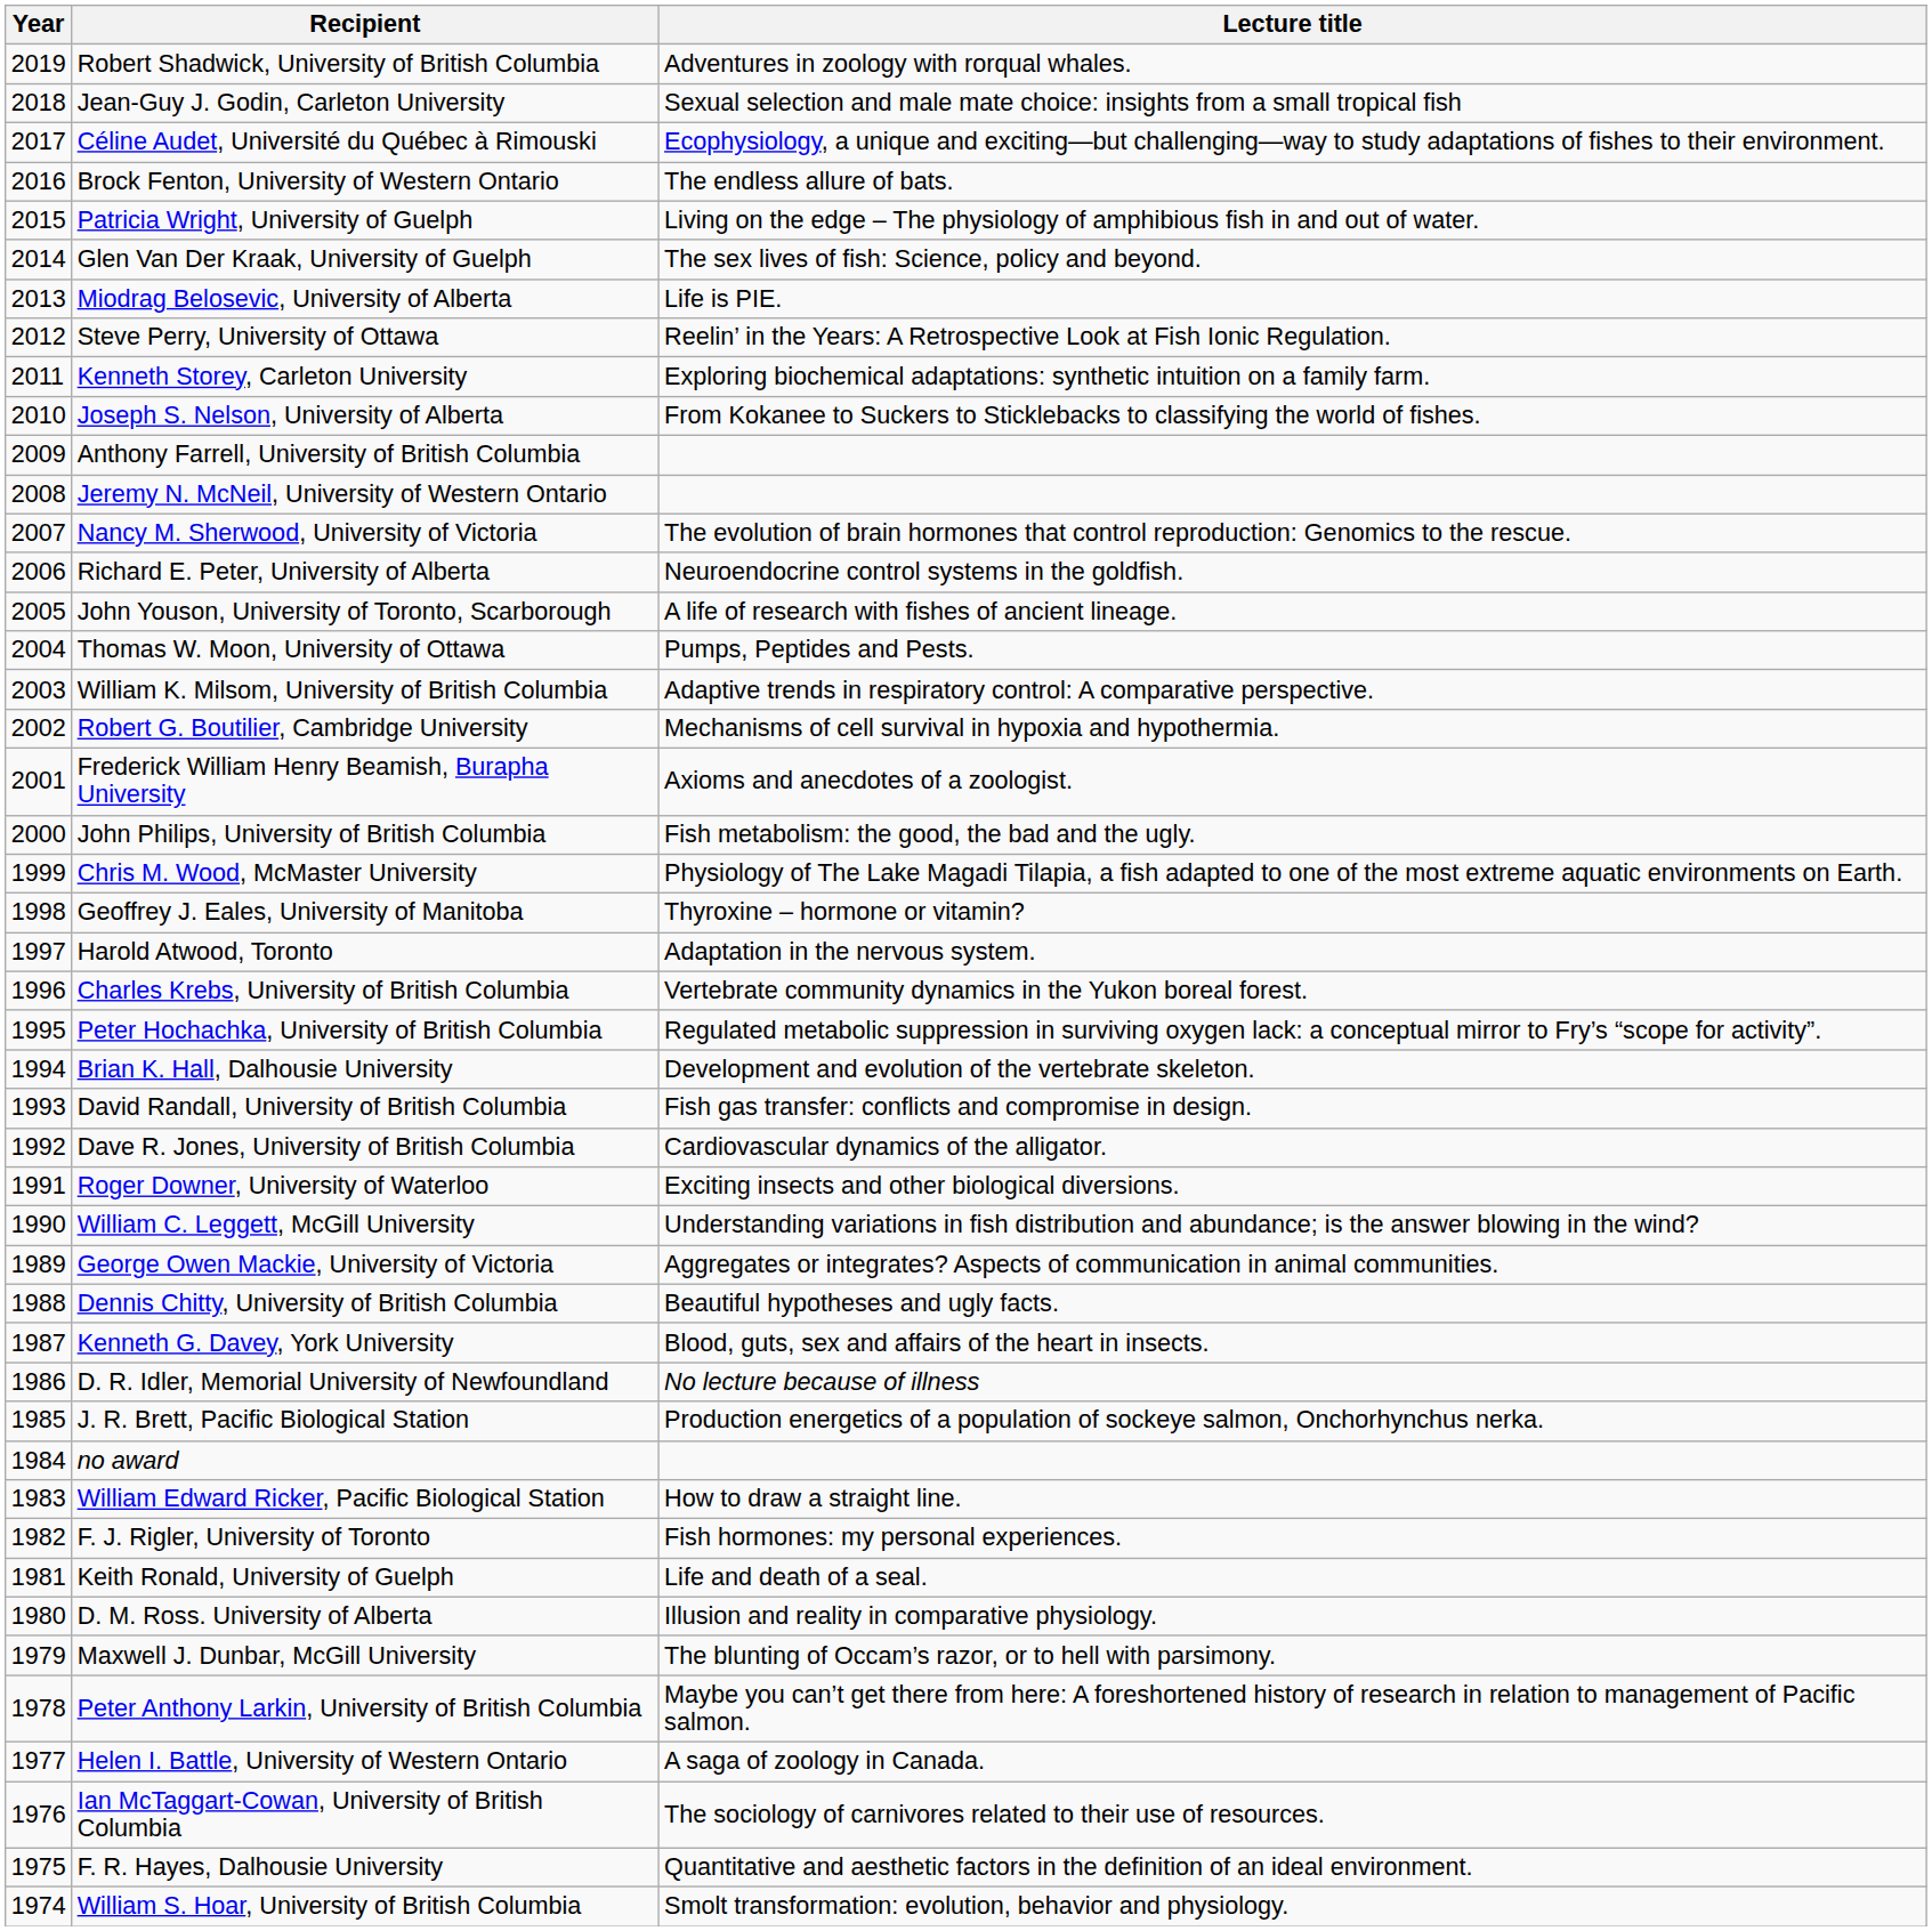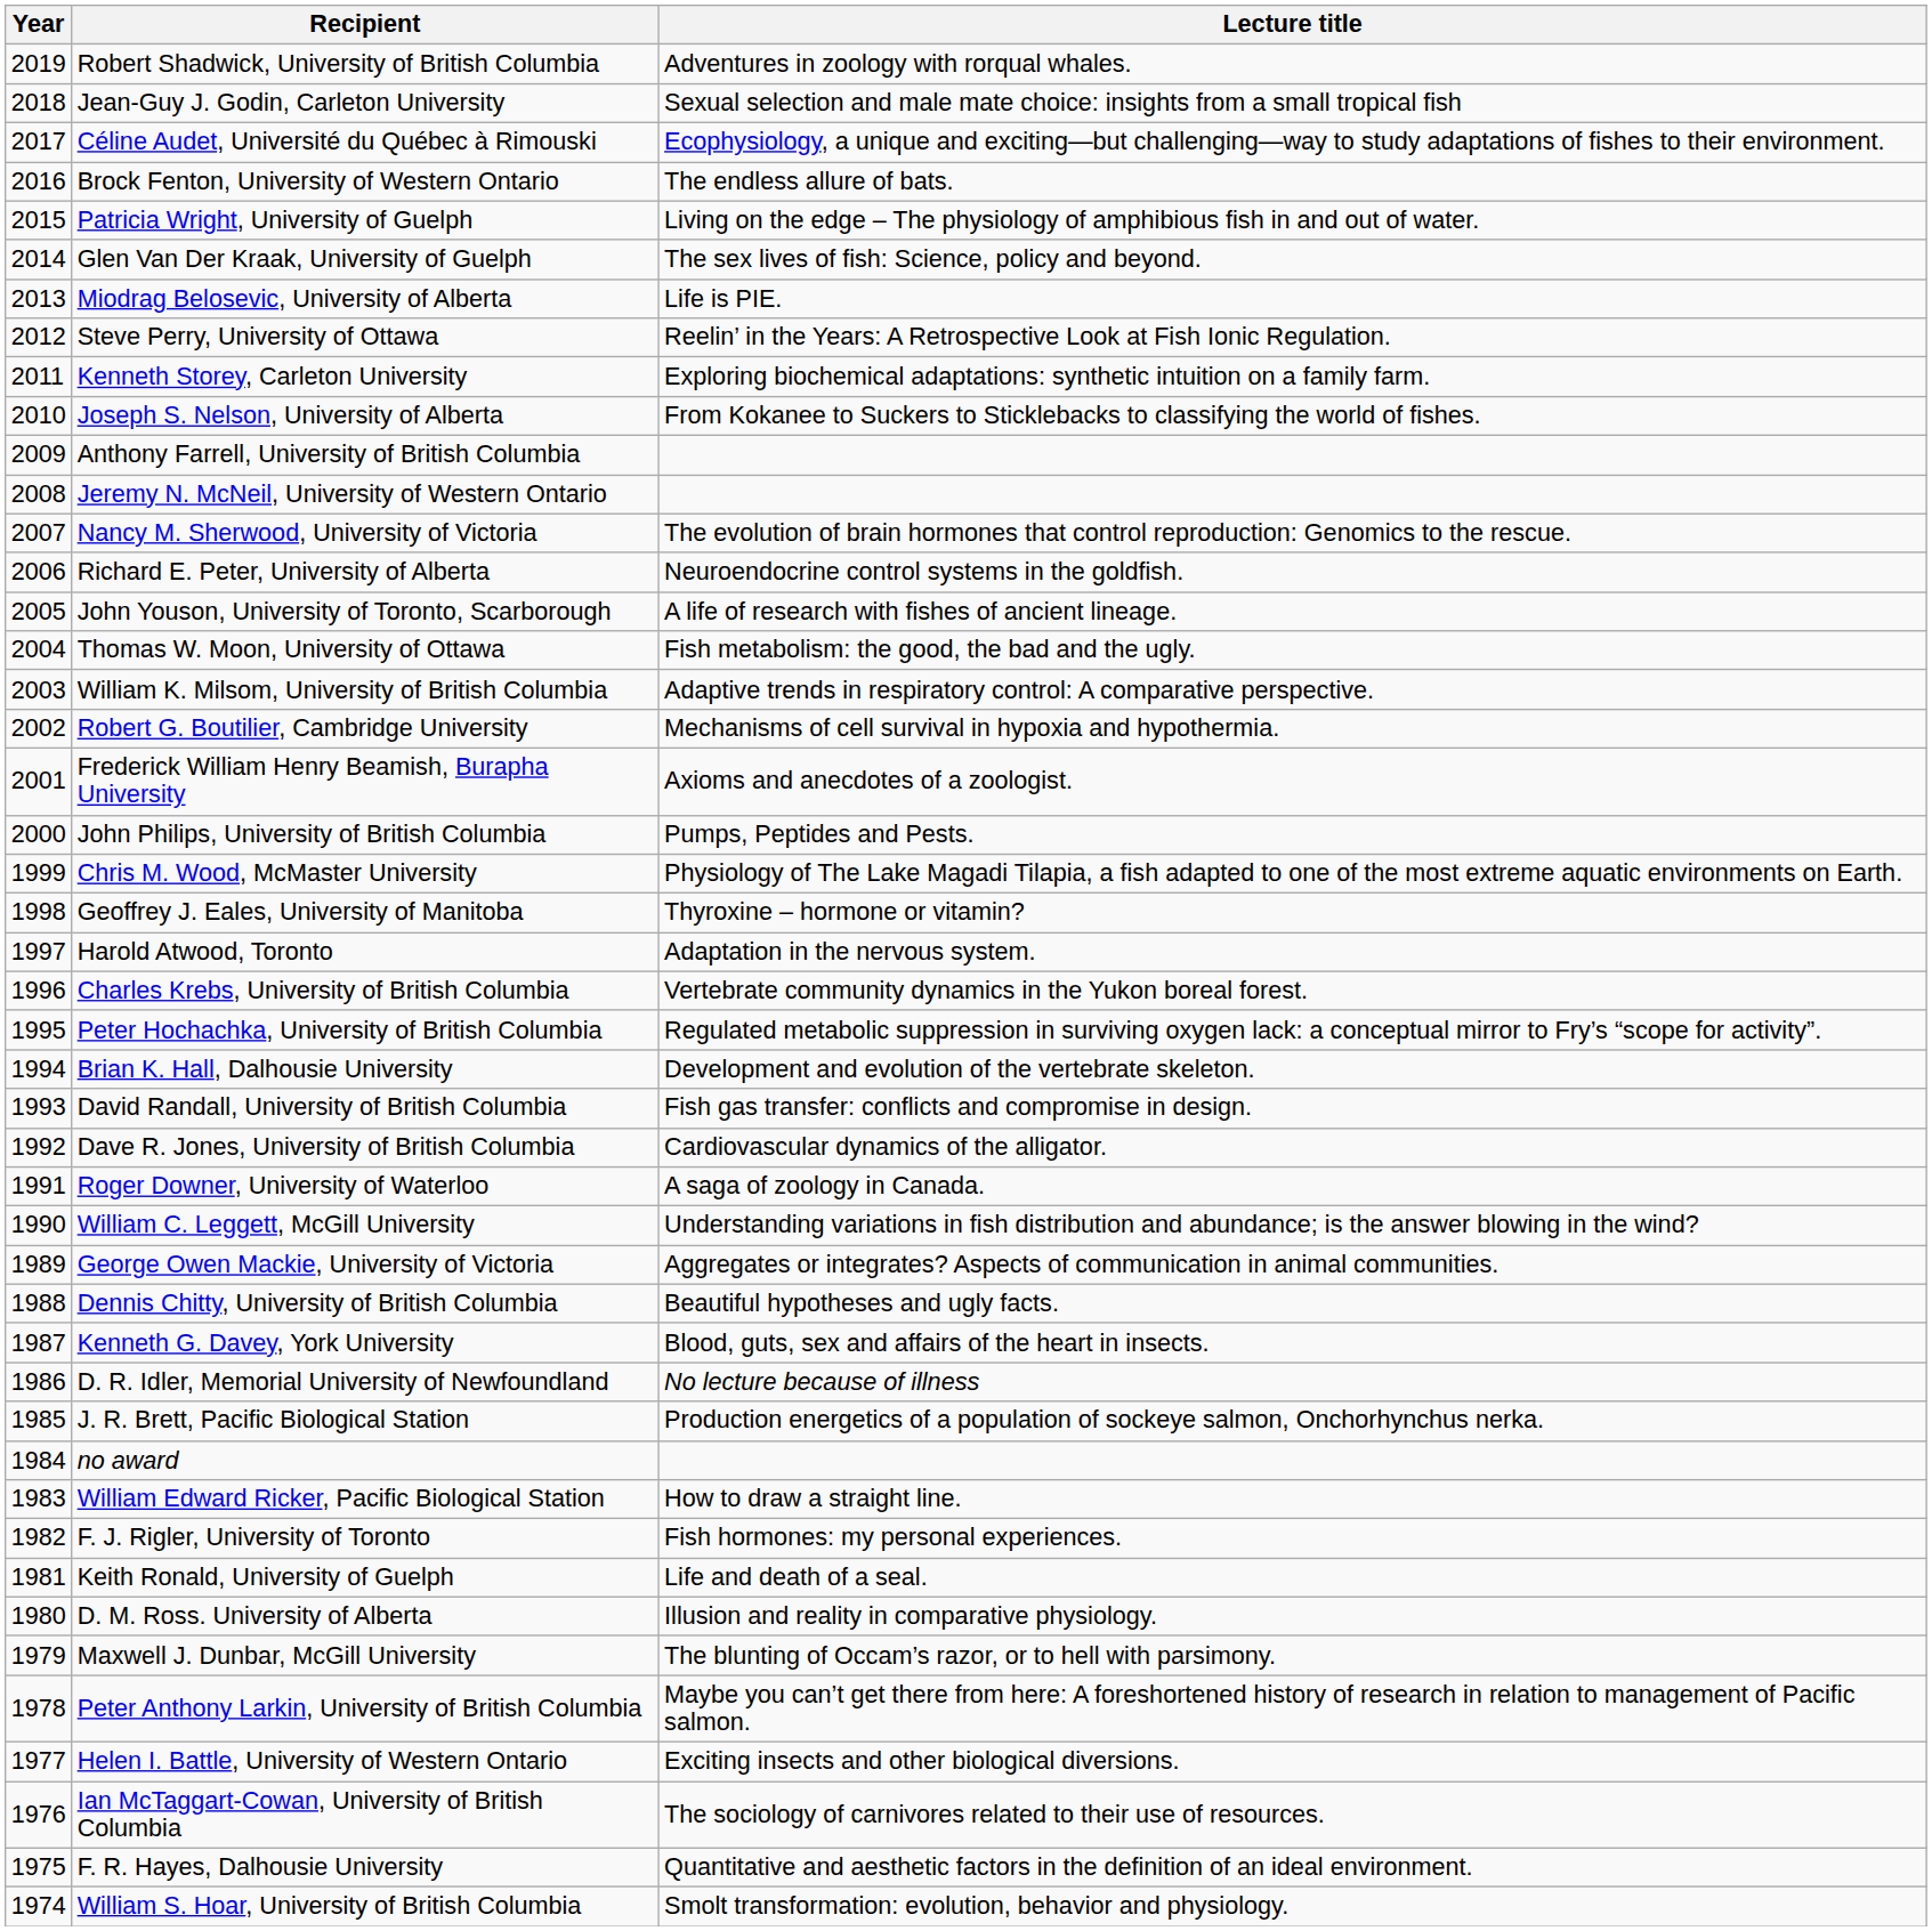 <table class="wikitable">
 <tr>
 <th>Year</th>
 <th>Recipient</th>
 <th>Lecture title</th>
 </tr>
 <tr>
 <td>2019</td>
 <td>Robert Shadwick, University of British Columbia</td>
 <td>Adventures in zoology with rorqual whales.</td>
 </tr>
 <tr>
 <td>2018</td>
 <td>Jean-Guy J. Godin, Carleton University</td>
 <td>Sexual selection and male mate choice: insights from a small tropical fish</td>
 </tr>
 <tr>
 <td>2017</td>
 <td><a href='#'>Céline Audet</a>, Université du Québec à Rimouski</td>
 <td><a href='#'>Ecophysiology</a>, a unique and exciting—but challenging—way to study adaptations of fishes to their environment.</td>
 </tr>
 <tr>
 <td>2016</td>
 <td>Brock Fenton, University of Western Ontario</td>
 <td>The endless allure of bats.</td>
 </tr>
 <tr>
 <td>2015</td>
 <td><a href='#'>Patricia Wright</a>, University of Guelph</td>
 <td>Living on the edge – The physiology of amphibious fish in and out of water.</td>
 </tr>
 <tr>
 <td>2014</td>
 <td>Glen Van Der Kraak, University of Guelph</td>
 <td>The sex lives of fish: Science, policy and beyond.</td>
 </tr>
 <tr>
 <td>2013</td>
 <td><a href='#'>Miodrag Belosevic</a>, University of Alberta</td>
 <td>Life is PIE.</td>
 </tr>
 <tr>
 <td>2012</td>
 <td>Steve Perry, University of Ottawa</td>
 <td>Reelin’ in the Years: A Retrospective Look at Fish Ionic Regulation.</td>
 </tr>
 <tr>
 <td>2011</td>
 <td><a href='#'>Kenneth Storey</a>, Carleton University</td>
 <td>Exploring biochemical adaptations: synthetic intuition on a family farm.</td>
 </tr>
 <tr>
 <td>2010</td>
 <td><a href='#'>Joseph S. Nelson</a>, University of Alberta</td>
 <td>From Kokanee to Suckers to Sticklebacks to classifying the world of fishes.</td>
 </tr>
 <tr>
 <td>2009</td>
 <td>Anthony Farrell, University of British Columbia</td>
 <td></td>
 </tr>
 <tr>
 <td>2008</td>
 <td><a href='#'>Jeremy N. McNeil</a>, University of Western Ontario</td>
 <td></td>
 </tr>
 <tr>
 <td>2007</td>
 <td><a href='#'>Nancy M. Sherwood</a>, University of Victoria</td>
 <td>The evolution of brain hormones that control reproduction: Genomics to the rescue.</td>
 </tr>
 <tr>
 <td>2006</td>
 <td>Richard E. Peter, University of Alberta</td>
 <td>Neuroendocrine control systems in the goldfish.</td>
 </tr>
 <tr>
 <td>2005</td>
 <td>John Youson, University of Toronto, Scarborough</td>
 <td>A life of research with fishes of ancient lineage.</td>
 </tr>
 <tr>
 <td>2004</td>
 <td>Thomas W. Moon, University of Ottawa</td>
-<td>Pumps, Peptides and Pests.</td>
+<td>Fish metabolism: the good, the bad and the ugly.</td>
 </tr>
 <tr>
 <td>2003</td>
 <td>William K. Milsom, University of British Columbia</td>
 <td>Adaptive trends in respiratory control: A comparative perspective.</td>
 </tr>
 <tr>
 <td>2002</td>
 <td><a href='#'>Robert G. Boutilier</a>, Cambridge University</td>
 <td>Mechanisms of cell survival in hypoxia and hypothermia.</td>
 </tr>
 <tr>
 <td>2001</td>
 <td>Frederick William Henry Beamish, <a href='#'>Burapha University</a></td>
 <td>Axioms and anecdotes of a zoologist.</td>
 </tr>
 <tr>
 <td>2000</td>
 <td>John Philips, University of British Columbia</td>
-<td>Fish metabolism: the good, the bad and the ugly.</td>
+<td>Pumps, Peptides and Pests.</td>
 </tr>
 <tr>
 <td>1999</td>
 <td><a href='#'>Chris M. Wood</a>, McMaster University</td>
 <td>Physiology of The Lake Magadi Tilapia, a fish adapted to one of the most extreme aquatic environments on Earth.</td>
 </tr>
 <tr>
 <td>1998</td>
 <td>Geoffrey J. Eales, University of Manitoba</td>
 <td>Thyroxine – hormone or vitamin?</td>
 </tr>
 <tr>
 <td>1997</td>
 <td>Harold Atwood, Toronto</td>
 <td>Adaptation in the nervous system.</td>
 </tr>
 <tr>
 <td>1996</td>
 <td><a href='#'>Charles Krebs</a>, University of British Columbia</td>
 <td>Vertebrate community dynamics in the Yukon boreal forest.</td>
 </tr>
 <tr>
 <td>1995</td>
 <td><a href='#'>Peter Hochachka</a>, University of British Columbia</td>
 <td>Regulated metabolic suppression in surviving oxygen lack: a conceptual mirror to Fry’s “scope for activity”.</td>
 </tr>
 <tr>
 <td>1994</td>
 <td><a href='#'>Brian K. Hall</a>, Dalhousie University</td>
 <td>Development and evolution of the vertebrate skeleton.</td>
 </tr>
 <tr>
 <td>1993</td>
 <td>David Randall, University of British Columbia</td>
 <td>Fish gas transfer: conflicts and compromise in design.</td>
 </tr>
 <tr>
 <td>1992</td>
 <td>Dave R. Jones, University of British Columbia</td>
 <td>Cardiovascular dynamics of the alligator.</td>
 </tr>
 <tr>
 <td>1991</td>
 <td><a href='#'>Roger Downer</a>, University of Waterloo</td>
-<td>Exciting insects and other biological diversions.</td>
+<td>A saga of zoology in Canada.</td>
 </tr>
 <tr>
 <td>1990</td>
 <td><a href='#'>William C. Leggett</a>, McGill University</td>
 <td>Understanding variations in fish distribution and abundance; is the answer blowing in the wind?</td>
 </tr>
 <tr>
 <td>1989</td>
 <td><a href='#'>George Owen Mackie</a>, University of Victoria</td>
 <td>Aggregates or integrates? Aspects of communication in animal communities.</td>
 </tr>
 <tr>
 <td>1988</td>
 <td><a href='#'>Dennis Chitty</a>, University of British Columbia</td>
 <td>Beautiful hypotheses and ugly facts.</td>
 </tr>
 <tr>
 <td>1987</td>
 <td><a href='#'>Kenneth G. Davey</a>, York University</td>
 <td>Blood, guts, sex and affairs of the heart in insects.</td>
 </tr>
 <tr>
 <td>1986</td>
 <td>D. R. Idler, Memorial University of Newfoundland</td>
 <td><em>No lecture because of illness</em></td>
 </tr>
 <tr>
 <td>1985</td>
 <td>J. R. Brett, Pacific Biological Station</td>
 <td>Production energetics of a population of sockeye salmon, Onchorhynchus nerka.</td>
 </tr>
 <tr>
 <td>1984</td>
 <td><em>no award</em></td>
 <td></td>
 </tr>
 <tr>
 <td>1983</td>
 <td><a href='#'>William Edward Ricker</a>, Pacific Biological Station</td>
 <td>How to draw a straight line.</td>
 </tr>
 <tr>
 <td>1982</td>
 <td>F. J. Rigler, University of Toronto</td>
 <td>Fish hormones: my personal experiences.</td>
 </tr>
 <tr>
 <td>1981</td>
 <td>Keith Ronald, University of Guelph</td>
 <td>Life and death of a seal.</td>
 </tr>
 <tr>
 <td>1980</td>
 <td>D. M. Ross. University of Alberta</td>
 <td>Illusion and reality in comparative physiology.</td>
 </tr>
 <tr>
 <td>1979</td>
 <td>Maxwell J. Dunbar, McGill University</td>
 <td>The blunting of Occam’s razor, or to hell with parsimony.</td>
 </tr>
 <tr>
 <td>1978</td>
 <td><a href='#'>Peter Anthony Larkin</a>, University of British Columbia</td>
 <td>Maybe you can’t get there from here: A foreshortened history of research in relation to management of Pacific salmon.</td>
 </tr>
 <tr>
 <td>1977</td>
 <td><a href='#'>Helen I. Battle</a>, University of Western Ontario</td>
-<td>A saga of zoology in Canada.</td>
+<td>Exciting insects and other biological diversions.</td>
 </tr>
 <tr>
 <td>1976</td>
 <td><a href='#'>Ian McTaggart-Cowan</a>, University of British Columbia</td>
 <td>The sociology of carnivores related to their use of resources.</td>
 </tr>
 <tr>
 <td>1975</td>
 <td>F. R. Hayes, Dalhousie University</td>
 <td>Quantitative and aesthetic factors in the definition of an ideal environment.</td>
 </tr>
 <tr>
 <td>1974</td>
 <td><a href='#'>William S. Hoar</a>, University of British Columbia</td>
 <td>Smolt transformation: evolution, behavior and physiology.</td>
 </tr>
 </table>
